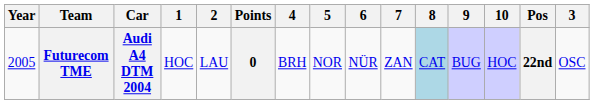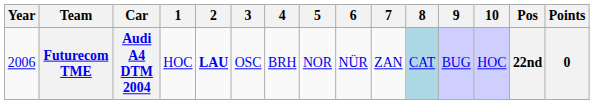 <table class="wikitable" border="1" style="text-align:center; font-size:90%;">
 <tr>
 <th>Year</th>
 <th>Team</th>
 <th>Car</th>
 <th>1</th>
 <th>2</th>
-<th>Points</th>
+<th>3</th>
 <th>4</th>
 <th>5</th>
 <th>6</th>
 <th>7</th>
 <th>8</th>
 <th>9</th>
 <th>10</th>
 <th>Pos</th>
-<th>3</th>
+<th>Points</th>
 </tr>
 <tr>
-<td><a href='#'>2005</a></td>
+<td><a href='#'>2006</a></td>
 <th><a href='#'>Futurecom TME</a></th>
 <th><a href='#'>Audi A4 DTM 2004</a></th>
 <td><a href='#'>HOC</a></td>
-<td><a href='#'>LAU</a></td>
-<th>0</th>
+<td><strong><a href='#'>LAU</a></strong></td>
+<td><a href='#'>OSC</a></td>
 <td><a href='#'>BRH</a></td>
 <td><a href='#'>NOR</a></td>
 <td><a href='#'>NÜR</a></td>
 <td><a href='#'>ZAN</a></td>
 <td style="background: lightblue;"><a href='#'>CAT</a></td>
 <td style="background:#CFCFFF;"><a href='#'>BUG</a><br></td>
 <td style="background:#CFCFFF;"><a href='#'>HOC</a><br></td>
 <th>22nd</th>
-<td><a href='#'>OSC</a></td>
+<th>0</th>
 </tr>
 </table>
